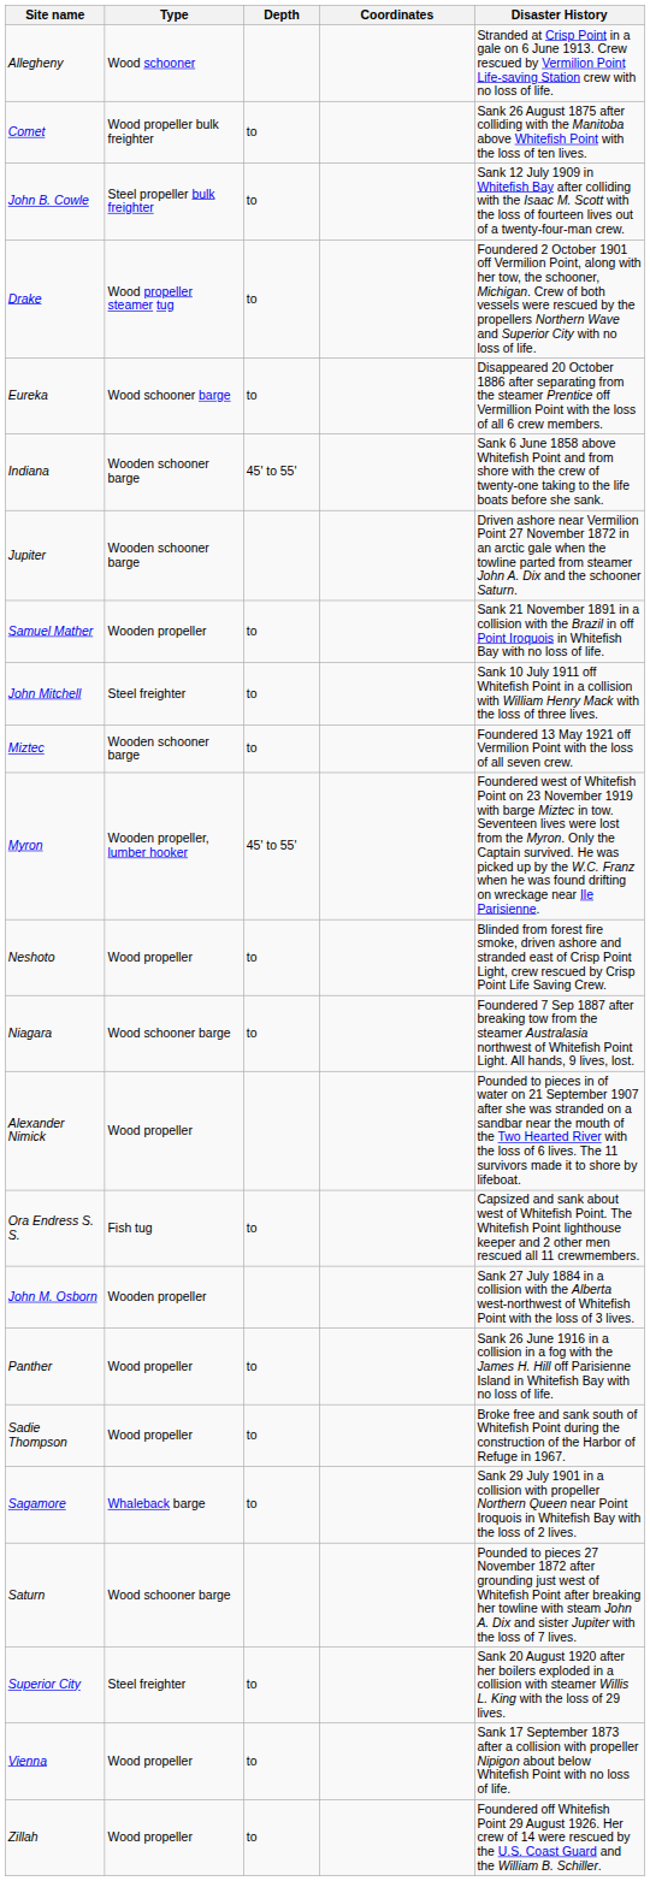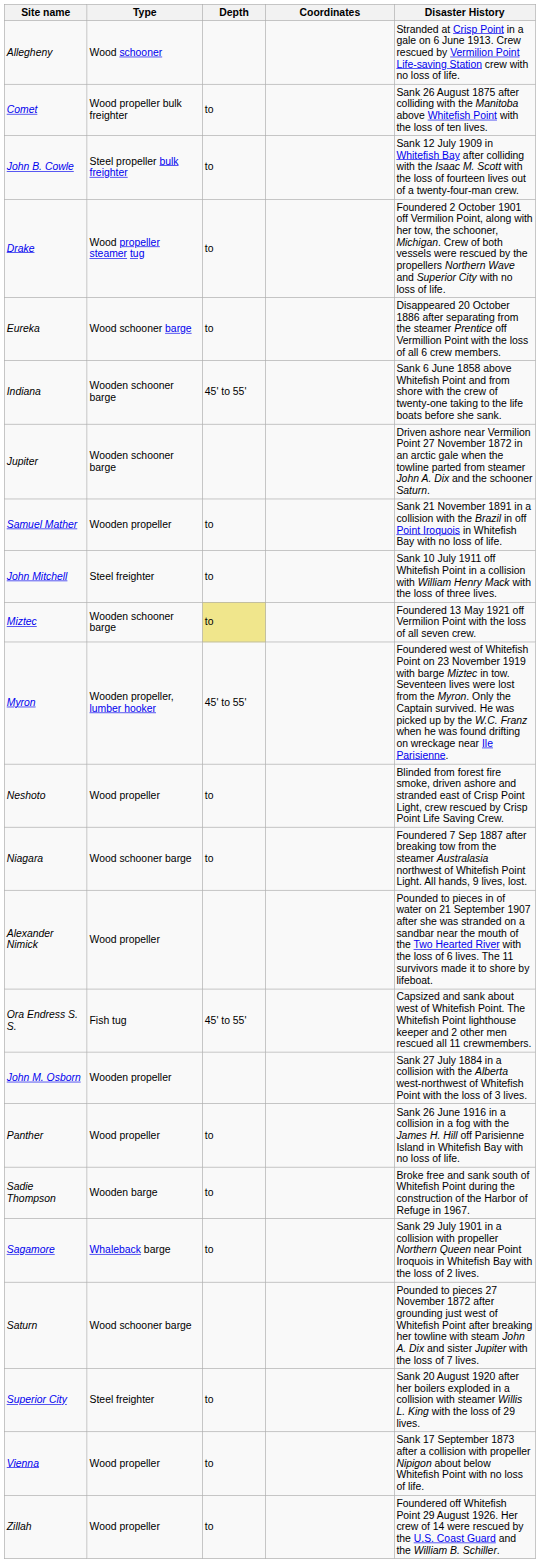 <table class="wikitable">
 <tr>
 <th width="120">Site name</th>
 <th width="170">Type</th>
 <th width="90">Depth</th>
 <th width="190">Coordinates</th>
 <th width="210">Disaster History</th>
 </tr>
 <tr>
 <td><em>Allegheny</em></td>
 <td>Wood <a href='#'>schooner</a></td>
 <td></td>
 <td></td>
 <td>Stranded at <a href='#'>Crisp Point</a> in a gale on 6 June 1913.  Crew rescued by <a href='#'>Vermilion Point Life-saving Station</a> crew with no loss of life.</td>
 </tr>
 <tr>
 <td><em><a href='#'>Comet</a></em></td>
 <td>Wood propeller bulk freighter</td>
 <td> to </td>
 <td></td>
 <td>Sank 26 August 1875 after colliding with the <em>Manitoba</em> above <a href='#'>Whitefish Point</a> with the loss of ten lives.</td>
 </tr>
 <tr>
 <td><a href='#'><em>John B. Cowle</em></a></td>
 <td>Steel propeller <a href='#'>bulk freighter</a></td>
 <td>  to </td>
 <td></td>
 <td>Sank 12 July 1909 in <a href='#'>Whitefish Bay</a> after colliding with the <em>Isaac M. Scott</em> with the loss of fourteen lives out of a twenty-four-man crew.</td>
 </tr>
 <tr>
 <td><a href='#'><em>Drake</em></a></td>
 <td>Wood <a href='#'>propeller</a> <a href='#'>steamer</a> <a href='#'>tug</a></td>
 <td>  to </td>
 <td></td>
 <td>Foundered 2 October 1901 off Vermilion Point, along with her tow, the schooner, <em>Michigan</em>.  Crew of both vessels were rescued by the propellers <em>Northern Wave</em> and <em>Superior City</em> with no loss of life.</td>
 </tr>
 <tr>
 <td><em>Eureka</em></td>
 <td>Wood schooner <a href='#'>barge</a></td>
 <td>  to </td>
 <td></td>
 <td>Disappeared 20 October 1886 after separating from the steamer <em>Prentice</em>  off Vermillion Point with the loss of all 6 crew members.</td>
 </tr>
 <tr>
 <td><em>Indiana</em></td>
 <td>Wooden schooner barge</td>
 <td>45' to 55'</td>
 <td></td>
 <td>Sank 6 June 1858 above Whitefish Point and  from shore with the crew of twenty-one taking to the life boats before she sank.</td>
 </tr>
 <tr>
 <td><em>Jupiter</em></td>
 <td>Wooden schooner barge</td>
 <td></td>
 <td></td>
 <td>Driven ashore near Vermilion Point 27 November 1872 in an arctic gale when the towline parted from steamer <em>John A. Dix</em> and the schooner <em>Saturn</em>.</td>
 </tr>
 <tr>
 <td><em><a href='#'>Samuel Mather</a></em></td>
 <td>Wooden propeller</td>
 <td>  to </td>
 <td></td>
 <td>Sank 21 November 1891 in a collision with the <em>Brazil</em> in off <a href='#'>Point Iroquois</a> in Whitefish Bay with no loss of life.</td>
 </tr>
 <tr>
 <td><a href='#'><em>John Mitchell</em></a></td>
 <td>Steel freighter</td>
 <td>  to </td>
 <td></td>
 <td>Sank 10 July 1911 off Whitefish Point in a collision with <em>William Henry Mack</em> with the loss of three lives.</td>
 </tr>
 <tr>
 <td><a href='#'><em>Miztec</em></a></td>
 <td>Wooden schooner barge</td>
-<td>  to </td>
+<td style="background: khaki;">  to </td>
 <td></td>
 <td>Foundered 13 May 1921 off Vermilion Point with the loss of all seven crew.</td>
 </tr>
 <tr>
 <td><a href='#'><em>Myron</em></a></td>
 <td>Wooden propeller, <a href='#'>lumber hooker</a></td>
 <td>45' to 55'</td>
 <td></td>
 <td>Foundered  west of Whitefish Point on 23 November 1919 with barge <em>Miztec</em> in tow.  Seventeen lives were lost from the <em>Myron</em>.  Only the Captain survived.  He was picked up by the <em>W.C. Franz</em> when he was found drifting on wreckage near <a href='#'>Ile Parisienne</a>.</td>
 </tr>
 <tr>
 <td><em>Neshoto</em></td>
 <td>Wood propeller</td>
 <td>  to </td>
 <td></td>
 <td>Blinded from forest fire smoke, driven ashore and stranded  east of Crisp Point Light, crew rescued by Crisp Point Life Saving Crew.</td>
 </tr>
 <tr>
 <td><em>Niagara</em></td>
 <td>Wood schooner barge</td>
 <td>  to </td>
 <td></td>
 <td>Foundered 7 Sep 1887 after breaking tow from the steamer <em>Australasia</em>  northwest of Whitefish Point Light. All hands, 9 lives, lost.</td>
 </tr>
 <tr>
 <td><em> Alexander Nimick</em></td>
 <td>Wood propeller</td>
 <td></td>
 <td></td>
 <td>Pounded to pieces in  of water on 21 September 1907 after she was stranded on a sandbar near the mouth of the <a href='#'>Two Hearted River</a> with the loss of 6 lives.  The 11 survivors made it to shore by lifeboat.</td>
 </tr>
 <tr>
 <td><em>Ora Endress S. S.</em></td>
 <td>Fish tug</td>
-<td>  to </td>
+<td>45' to 55'</td>
 <td></td>
 <td>Capsized and sank about  west of Whitefish Point.  The Whitefish Point lighthouse keeper and 2 other men rescued all 11 crewmembers.</td>
 </tr>
 <tr>
 <td><em><a href='#'>John M. Osborn</a></em></td>
 <td>Wooden propeller</td>
 <td></td>
 <td></td>
 <td>Sank 27 July 1884 in a collision with the <em>Alberta</em>  west-northwest of Whitefish Point with the loss of 3 lives.</td>
 </tr>
 <tr>
 <td><em>Panther</em></td>
 <td>Wood propeller</td>
 <td>  to </td>
 <td></td>
 <td>Sank 26 June 1916 in a collision in a fog with the <em>James H. Hill</em> off Parisienne Island in Whitefish Bay with no loss of life.</td>
 </tr>
 <tr>
 <td><em>Sadie Thompson</em></td>
-<td>Wood propeller</td>
+<td>Wooden barge</td>
 <td>  to </td>
 <td></td>
 <td>Broke free and sank  south of Whitefish Point during the construction of the Harbor of Refuge in 1967.</td>
 </tr>
 <tr>
 <td><em><a href='#'>Sagamore</a></em></td>
 <td><a href='#'>Whaleback</a> barge</td>
 <td>  to </td>
 <td></td>
 <td>Sank 29 July 1901 in a collision with propeller <em>Northern Queen</em> near Point Iroquois in Whitefish Bay with the loss of 2 lives.</td>
 </tr>
 <tr>
 <td><em>Saturn</em></td>
 <td>Wood schooner barge</td>
 <td></td>
 <td></td>
 <td>Pounded to pieces 27 November 1872 after grounding just west of Whitefish Point after breaking her towline with steam <em>John A. Dix</em> and sister <em>Jupiter</em> with the loss of 7 lives.</td>
 </tr>
 <tr>
 <td><em><a href='#'>Superior City</a></em></td>
 <td>Steel freighter</td>
 <td>  to </td>
 <td></td>
 <td>Sank 20 August 1920 after her boilers exploded in a collision with steamer <em>Willis L. King</em> with the loss of 29 lives.</td>
 </tr>
 <tr>
 <td><a href='#'><em>Vienna</em></a></td>
 <td>Wood propeller</td>
 <td>  to </td>
 <td></td>
 <td>Sank 17 September 1873 after a collision with propeller <em>Nipigon</em> about  below Whitefish Point with no loss of life.</td>
 </tr>
 <tr>
 <td><em>Zillah</em></td>
 <td>Wood propeller</td>
 <td>  to </td>
 <td></td>
 <td>Foundered  off Whitefish Point 29 August 1926.  Her crew of 14 were rescued by the <a href='#'>U.S. Coast Guard</a> and  the <em>William B. Schiller</em>.</td>
 </tr>
 </table>
